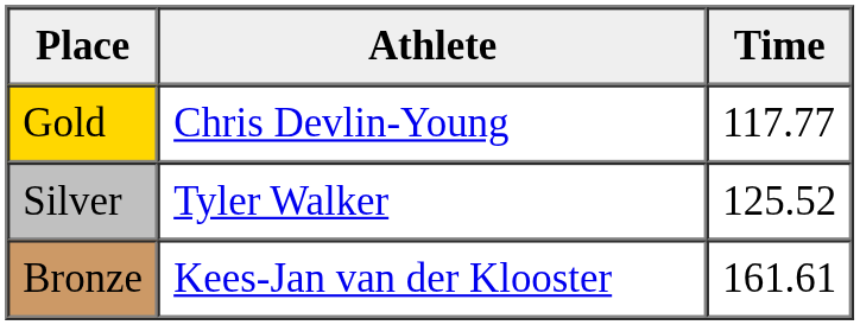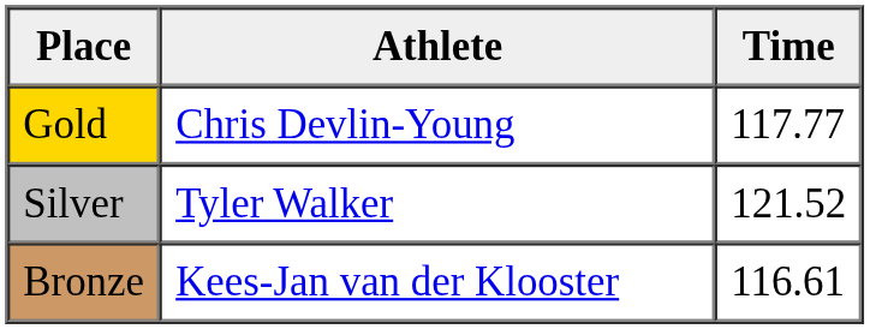 <table border=1 cellpadding=5 cellspacing=0>
 <tr>
 <th style="background:#efefef;" width="20">Place</th>
 <th style="background:#efefef;" width="200">Athlete</th>
 <th style="background:#efefef;" width="20">Time</th>
 </tr>
 <tr align=left>
 <td style="background:gold;">Gold</td>
 <td><a href='#'>Chris Devlin-Young</a></td>
 <td>117.77</td>
 </tr>
 <tr align=left>
 <td style="background:silver;">Silver</td>
 <td><a href='#'>Tyler Walker</a></td>
-<td>125.52</td>
+<td>121.52</td>
 </tr>
 <tr align=left>
 <td style="background:#CC9966;">Bronze</td>
 <td><a href='#'>Kees-Jan van der Klooster</a></td>
-<td>161.61</td>
+<td>116.61</td>
 </tr>
 </table>
